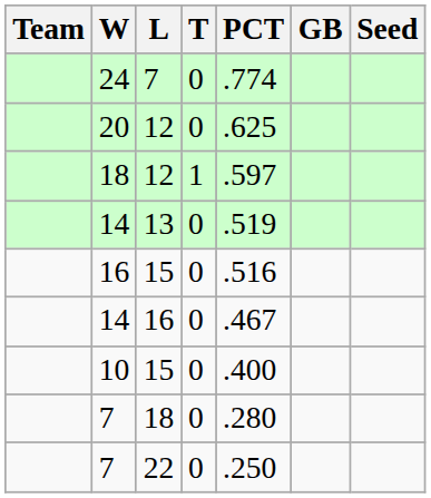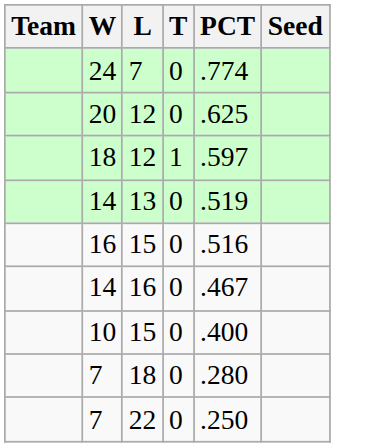 <table class=wikitable>
 <tr>
 <th>Team</th>
 <th>W</th>
 <th>L</th>
 <th>T</th>
 <th>PCT</th>
-<th>GB</th>
 <th>Seed</th>
 </tr>
 <tr bgcolor=#ccffcc>
 <td></td>
 <td>24</td>
 <td>7</td>
 <td>0</td>
 <td>.774</td>
 <td></td>
-<td></td>
 </tr>
 <tr bgcolor=#ccffcc>
 <td></td>
 <td>20</td>
 <td>12</td>
 <td>0</td>
 <td>.625</td>
-<td></td>
 <td></td>
 </tr>
 <tr bgcolor=#ccffcc>
 <td></td>
 <td>18</td>
 <td>12</td>
 <td>1</td>
 <td>.597</td>
 <td></td>
-<td></td>
 </tr>
 <tr bgcolor=#ccffcc>
 <td></td>
 <td>14</td>
 <td>13</td>
 <td>0</td>
 <td>.519</td>
-<td></td>
 <td></td>
 </tr>
 <tr>
 <td></td>
 <td>16</td>
 <td>15</td>
 <td>0</td>
 <td>.516</td>
 <td></td>
-<td></td>
 </tr>
 <tr>
 <td></td>
 <td>14</td>
 <td>16</td>
 <td>0</td>
 <td>.467</td>
-<td></td>
 <td></td>
 </tr>
 <tr>
 <td></td>
 <td>10</td>
 <td>15</td>
 <td>0</td>
 <td>.400</td>
 <td></td>
-<td></td>
 </tr>
 <tr>
 <td></td>
 <td>7</td>
 <td>18</td>
 <td>0</td>
 <td>.280</td>
-<td></td>
 <td></td>
 </tr>
 <tr>
 <td></td>
 <td>7</td>
 <td>22</td>
 <td>0</td>
 <td>.250</td>
 <td></td>
-<td></td>
 </tr>
 </table>
